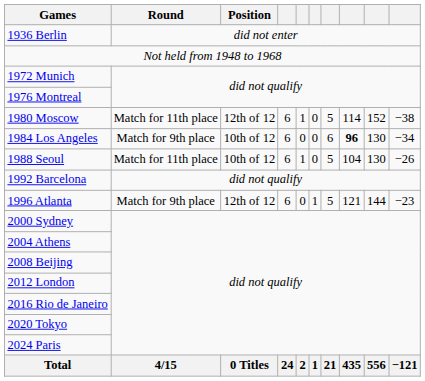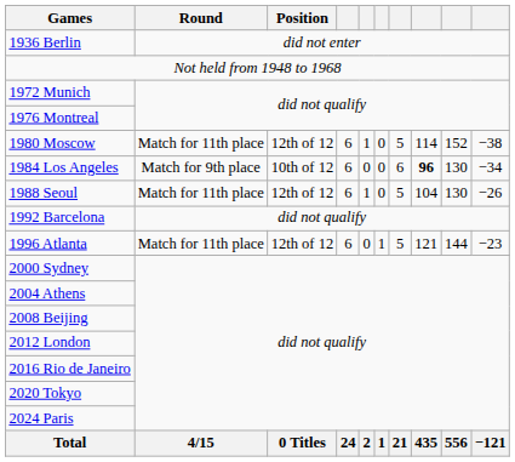 <table class="wikitable" style="font-size: 90%; text-align:center; font-size:85%;">
 <tr>
 <th>Games</th>
 <th>Round</th>
 <th>Position</th>
 <th></th>
 <th></th>
 <th></th>
 <th></th>
 <th></th>
 <th></th>
 <th></th>
 </tr>
 <tr>
 <td align="left"> <a href='#'>1936 Berlin</a></td>
 <td colspan="9"><em>did not enter</em></td>
 </tr>
 <tr>
 <td colspan="10"><em>Not held from 1948 to 1968</em></td>
 </tr>
 <tr>
 <td align="left"> <a href='#'>1972 Munich</a></td>
 <td colspan="9" rowspan="2"><em>did not qualify</em></td>
 </tr>
 <tr>
 <td align="left"> <a href='#'>1976 Montreal</a></td>
 </tr>
 <tr>
 <td align="left"> <a href='#'>1980 Moscow</a></td>
 <td>Match for 11th place</td>
 <td>12th of 12</td>
 <td>6</td>
 <td>1</td>
 <td>0</td>
 <td>5</td>
 <td>114</td>
 <td>152</td>
 <td>−38</td>
 </tr>
 <tr>
 <td align="left"> <a href='#'>1984 Los Angeles</a></td>
 <td>Match for 9th place</td>
 <td>10th of 12</td>
 <td>6</td>
 <td>0</td>
 <td>0</td>
 <td>6</td>
 <td><strong>96</strong></td>
 <td>130</td>
 <td>−34</td>
 </tr>
 <tr>
 <td align="left"> <a href='#'>1988 Seoul</a></td>
 <td>Match for 11th place</td>
-<td>10th of 12</td>
+<td>12th of 12</td>
 <td>6</td>
 <td>1</td>
 <td>0</td>
 <td>5</td>
 <td>104</td>
 <td>130</td>
 <td>−26</td>
 </tr>
 <tr>
 <td align="left"> <a href='#'>1992 Barcelona</a></td>
 <td colspan="9"><em>did not qualify</em></td>
 </tr>
 <tr>
 <td align="left"> <a href='#'>1996 Atlanta</a></td>
-<td>Match for 9th place</td>
+<td>Match for 11th place</td>
 <td>12th of 12</td>
 <td>6</td>
 <td>0</td>
 <td>1</td>
 <td>5</td>
 <td>121</td>
 <td>144</td>
 <td>−23</td>
 </tr>
 <tr>
 <td align="left"> <a href='#'>2000 Sydney</a></td>
 <td colspan="9" rowspan="7"><em>did not qualify</em></td>
 </tr>
 <tr>
 <td align="left"> <a href='#'>2004 Athens</a></td>
 </tr>
 <tr>
 <td align="left"> <a href='#'>2008 Beijing</a></td>
 </tr>
 <tr>
 <td align="left"> <a href='#'>2012 London</a></td>
 </tr>
 <tr>
 <td align="left"> <a href='#'>2016 Rio de Janeiro</a></td>
 </tr>
 <tr>
 <td align="left"> <a href='#'>2020 Tokyo</a></td>
 </tr>
 <tr>
 <td align="left"> <a href='#'>2024 Paris</a></td>
 </tr>
 <tr>
 <th>Total</th>
 <th>4/15</th>
 <th>0 Titles</th>
 <th>24</th>
 <th>2</th>
 <th>1</th>
 <th>21</th>
 <th>435</th>
 <th>556</th>
 <th>−121</th>
 </tr>
 </table>
